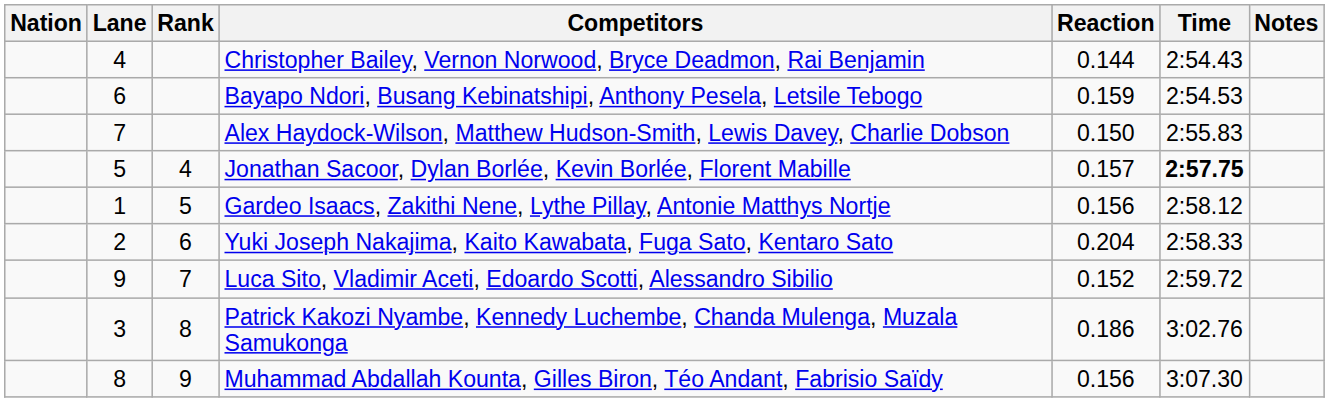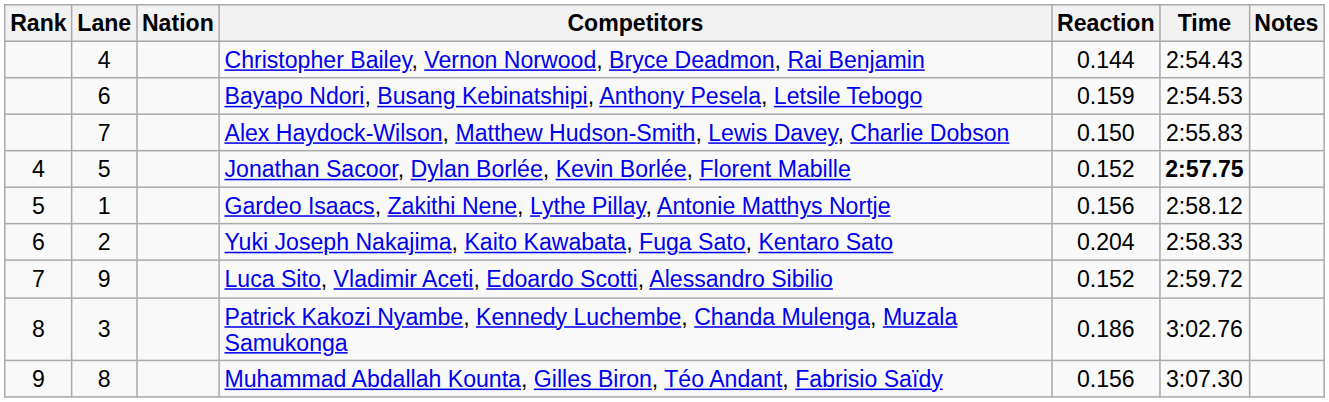 <table class="wikitable sortable" style="text-align:center; font-size:95%">
 <tr>
+<th>Rank</th>
+<th>Lane</th>
 <th>Nation</th>
-<th>Lane</th>
-<th>Rank</th>
 <th>Competitors</th>
 <th>Reaction</th>
 <th>Time</th>
 <th>Notes</th>
 </tr>
 <tr>
+<td></td>
+<td>4</td>
 <td align=left></td>
-<td>4</td>
-<td></td>
 <td align=left><a href='#'>Christopher Bailey</a>, <a href='#'>Vernon Norwood</a>, <a href='#'>Bryce Deadmon</a>, <a href='#'>Rai Benjamin</a></td>
 <td>0.144</td>
 <td>2:54.43</td>
 <td></td>
 </tr>
 <tr>
+<td></td>
+<td>6</td>
 <td align=left></td>
-<td>6</td>
-<td></td>
 <td align=left><a href='#'>Bayapo Ndori</a>, <a href='#'>Busang Kebinatshipi</a>, <a href='#'>Anthony Pesela</a>, <a href='#'>Letsile Tebogo</a></td>
 <td>0.159</td>
 <td>2:54.53</td>
 <td></td>
 </tr>
 <tr>
+<td></td>
+<td>7</td>
 <td align=left></td>
-<td>7</td>
-<td></td>
 <td align=left><a href='#'>Alex Haydock-Wilson</a>, <a href='#'>Matthew Hudson-Smith</a>, <a href='#'>Lewis Davey</a>, <a href='#'>Charlie Dobson</a></td>
 <td>0.150</td>
 <td>2:55.83</td>
 <td></td>
 </tr>
 <tr>
+<td>4</td>
+<td>5</td>
 <td align=left></td>
-<td>5</td>
-<td>4</td>
 <td align=left><a href='#'>Jonathan Sacoor</a>, <a href='#'>Dylan Borlée</a>, <a href='#'>Kevin Borlée</a>, <a href='#'>Florent Mabille</a></td>
-<td>0.157</td>
+<td>0.152</td>
 <td><strong>2:57.75</strong></td>
 <td></td>
 </tr>
 <tr>
+<td>5</td>
+<td>1</td>
 <td align=left></td>
-<td>1</td>
-<td>5</td>
 <td align=left><a href='#'>Gardeo Isaacs</a>, <a href='#'>Zakithi Nene</a>, <a href='#'>Lythe Pillay</a>, <a href='#'>Antonie Matthys Nortje</a></td>
 <td>0.156</td>
 <td>2:58.12</td>
 <td></td>
 </tr>
 <tr>
+<td>6</td>
+<td>2</td>
 <td align=left></td>
-<td>2</td>
-<td>6</td>
 <td align=left><a href='#'>Yuki Joseph Nakajima</a>, <a href='#'>Kaito Kawabata</a>, <a href='#'>Fuga Sato</a>, <a href='#'>Kentaro Sato</a></td>
 <td>0.204</td>
 <td>2:58.33</td>
 <td></td>
 </tr>
 <tr>
+<td>7</td>
+<td>9</td>
 <td align=left></td>
-<td>9</td>
-<td>7</td>
 <td align=left><a href='#'>Luca Sito</a>, <a href='#'>Vladimir Aceti</a>, <a href='#'>Edoardo Scotti</a>, <a href='#'>Alessandro Sibilio</a></td>
 <td>0.152</td>
 <td>2:59.72</td>
 <td></td>
 </tr>
 <tr>
+<td>8</td>
+<td>3</td>
 <td align=left></td>
-<td>3</td>
-<td>8</td>
 <td align=left><a href='#'>Patrick Kakozi Nyambe</a>, <a href='#'>Kennedy Luchembe</a>, <a href='#'>Chanda Mulenga</a>, <a href='#'>Muzala Samukonga</a></td>
 <td>0.186</td>
 <td>3:02.76</td>
 <td></td>
 </tr>
 <tr>
+<td>9</td>
+<td>8</td>
 <td align=left></td>
-<td>8</td>
-<td>9</td>
 <td align=left><a href='#'>Muhammad Abdallah Kounta</a>, <a href='#'>Gilles Biron</a>, <a href='#'>Téo Andant</a>, <a href='#'>Fabrisio Saïdy</a></td>
 <td>0.156</td>
 <td>3:07.30</td>
 <td></td>
 </tr>
 </table>
